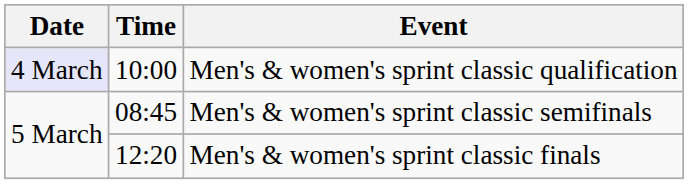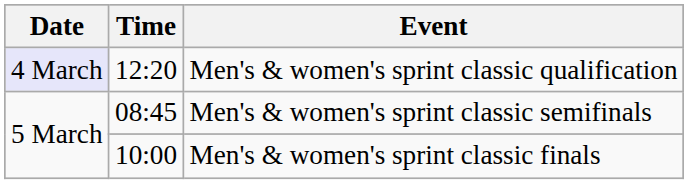 <table class="wikitable">
 <tr>
 <th>Date</th>
 <th>Time</th>
 <th>Event</th>
 </tr>
 <tr>
 <td style="background: lavender;">4 March</td>
-<td>10:00</td>
+<td>12:20</td>
 <td>Men's & women's sprint classic qualification</td>
 </tr>
 <tr>
 <td rowspan=2>5 March</td>
 <td>08:45</td>
 <td>Men's & women's sprint classic semifinals</td>
 </tr>
 <tr>
-<td>12:20</td>
+<td>10:00</td>
 <td>Men's & women's sprint classic finals</td>
 </tr>
 </table>
